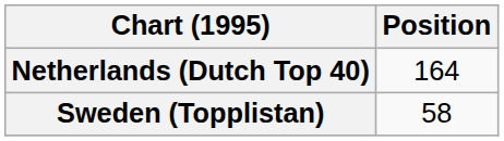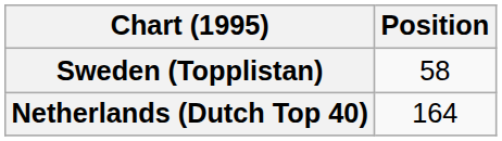 <table class="wikitable plainrowheaders" style="text-align:center">
 <tr>
 <th>Chart (1995)</th>
 <th>Position</th>
 </tr>
 <tr>
+<th scope="row">Sweden (Topplistan)</th>
+<td>58</td>
+</tr>
+<tr>
 <th scope="row">Netherlands (Dutch Top 40)</th>
 <td>164</td>
 </tr>
-<tr>
-<th scope="row">Sweden (Topplistan)</th>
-<td>58</td>
-</tr>
 </table>
